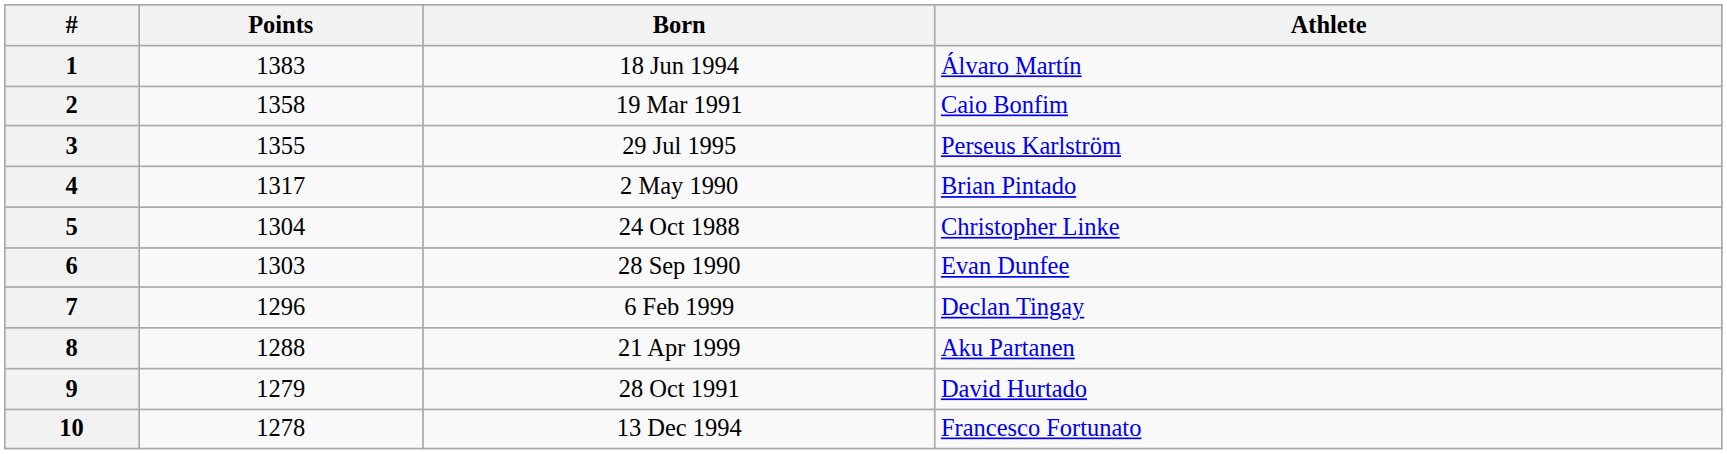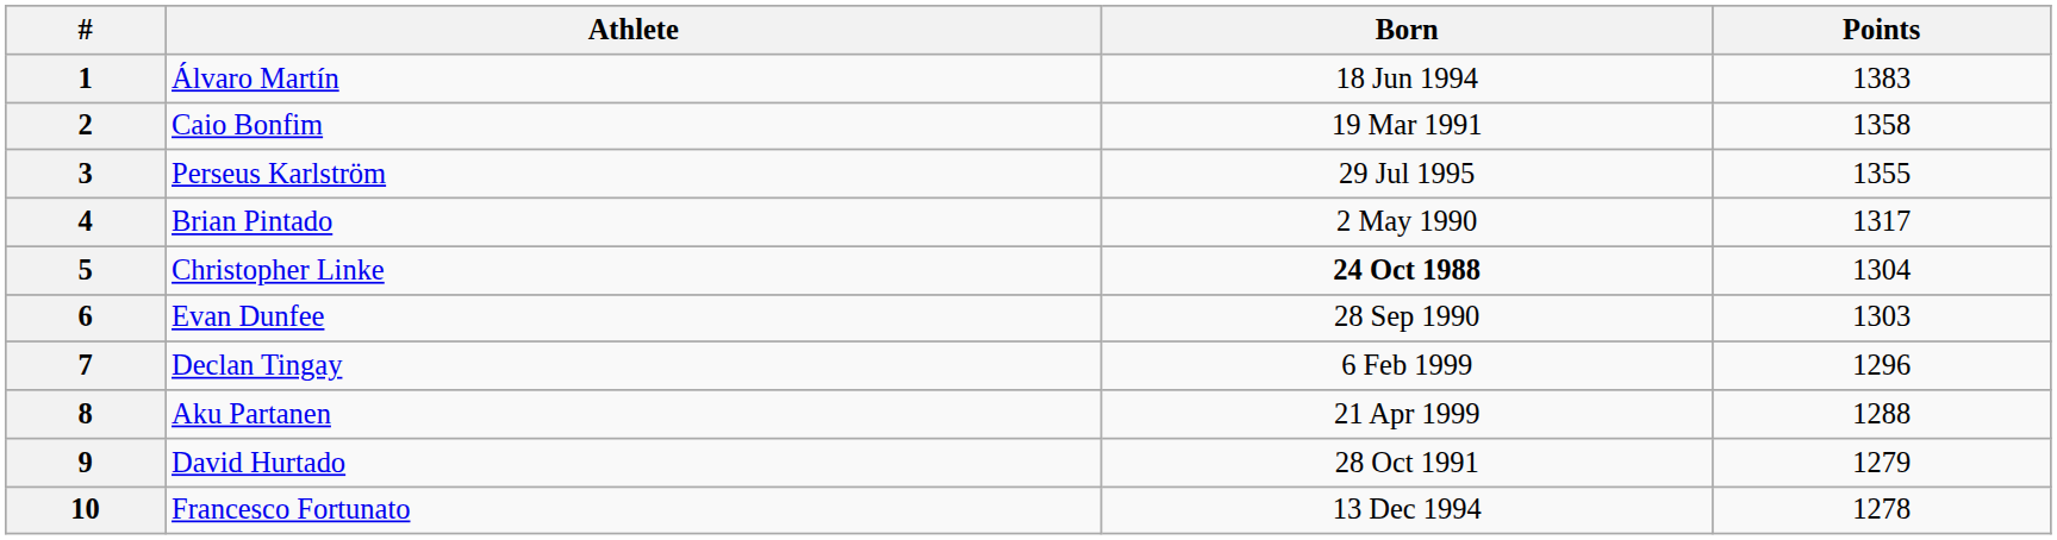 <table class="wikitable" width=80% style="font-size:90%; text-align:center;">
 <tr>
 <th>#</th>
+<th>Athlete</th>
+<th>Born</th>
 <th>Points</th>
-<th>Born</th>
-<th>Athlete</th>
 </tr>
 <tr>
 <th>1</th>
+<td align=left> <a href='#'>Álvaro Martín</a></td>
+<td>18 Jun 1994</td>
 <td>1383</td>
-<td>18 Jun 1994</td>
-<td align=left> <a href='#'>Álvaro Martín</a></td>
 </tr>
 <tr>
 <th>2</th>
+<td align=left> <a href='#'>Caio Bonfim</a></td>
+<td>19 Mar 1991</td>
 <td>1358</td>
-<td>19 Mar 1991</td>
-<td align=left> <a href='#'>Caio Bonfim</a></td>
 </tr>
 <tr>
 <th>3</th>
+<td align=left> <a href='#'>Perseus Karlström</a></td>
+<td>29 Jul 1995</td>
 <td>1355</td>
-<td>29 Jul 1995</td>
-<td align=left> <a href='#'>Perseus Karlström</a></td>
 </tr>
 <tr>
 <th>4</th>
+<td align=left> <a href='#'>Brian Pintado</a></td>
+<td>2 May 1990</td>
 <td>1317</td>
-<td>2 May 1990</td>
-<td align=left> <a href='#'>Brian Pintado</a></td>
 </tr>
 <tr>
 <th>5</th>
+<td align=left> <a href='#'>Christopher Linke</a></td>
+<td><strong>24 Oct 1988</strong></td>
 <td>1304</td>
-<td>24 Oct 1988</td>
-<td align=left> <a href='#'>Christopher Linke</a></td>
 </tr>
 <tr>
 <th>6</th>
+<td align=left> <a href='#'>Evan Dunfee</a></td>
+<td>28 Sep 1990</td>
 <td>1303</td>
-<td>28 Sep 1990</td>
-<td align=left> <a href='#'>Evan Dunfee</a></td>
 </tr>
 <tr>
 <th>7</th>
+<td align=left> <a href='#'>Declan Tingay</a></td>
+<td>6 Feb 1999</td>
 <td>1296</td>
-<td>6 Feb 1999</td>
-<td align=left> <a href='#'>Declan Tingay</a></td>
 </tr>
 <tr>
 <th>8</th>
+<td align=left> <a href='#'>Aku Partanen</a></td>
+<td>21 Apr 1999</td>
 <td>1288</td>
-<td>21 Apr 1999</td>
-<td align=left> <a href='#'>Aku Partanen</a></td>
 </tr>
 <tr>
 <th>9</th>
+<td align=left> <a href='#'>David Hurtado</a></td>
+<td>28 Oct 1991</td>
 <td>1279</td>
-<td>28 Oct 1991</td>
-<td align=left> <a href='#'>David Hurtado</a></td>
 </tr>
 <tr>
 <th>10</th>
+<td align=left> <a href='#'>Francesco Fortunato</a></td>
+<td>13 Dec 1994</td>
 <td>1278</td>
-<td>13 Dec 1994</td>
-<td align=left> <a href='#'>Francesco Fortunato</a></td>
 </tr>
 </table>
